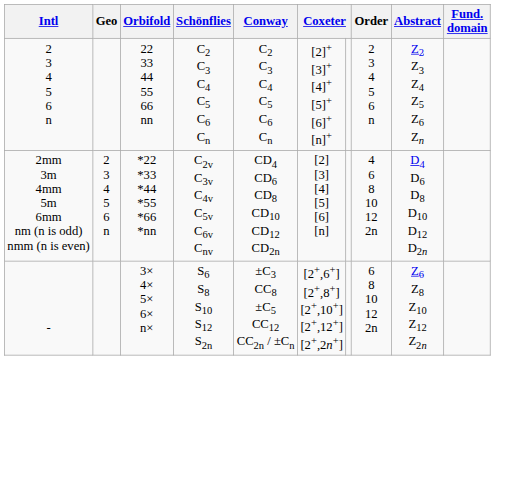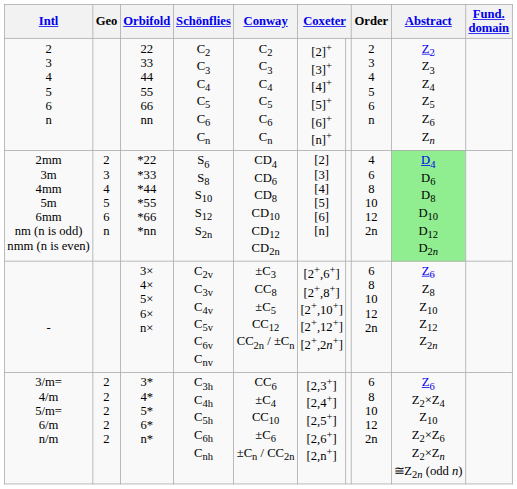 <table class="wikitable">
 <tr>
 <th><a href='#'>Intl</a></th>
 <th>Geo<br></th>
 <th><a href='#'>Orbifold</a></th>
 <th><a href='#'>Schönflies</a></th>
 <th><a href='#'>Conway</a></th>
 <th colspan=2><a href='#'>Coxeter</a></th>
 <th>Order</th>
 <th><a href='#'>Abstract</a></th>
 <th><a href='#'>Fund.<br>domain</a></th>
 </tr>
 <tr align=center valign=top>
 <td>2<br>3<br>4<br>5<br>6<br>n</td>
 <td><br><br><br><br><br></td>
 <td>22<br>33<br>44<br>55<br>66<br>nn</td>
 <td>C<sub>2</sub><br>C<sub>3</sub><br>C<sub>4</sub><br>C<sub>5</sub><br>C<sub>6</sub><br>C<sub>n</sub></td>
 <td>C<sub>2</sub><br>C<sub>3</sub><br>C<sub>4</sub><br>C<sub>5</sub><br>C<sub>6</sub><br>C<sub>n</sub></td>
 <td>[2]<sup>+</sup><br>[3]<sup>+</sup><br>[4]<sup>+</sup><br>[5]<sup>+</sup><br>[6]<sup>+</sup><br>[n]<sup>+</sup></td>
 <td><br><br><br><br><br></td>
 <td>2<br>3<br>4<br>5<br>6<br>n</td>
 <td><a href='#'>Z<sub>2</sub></a><br>Z<sub>3</sub><br>Z<sub>4</sub><br>Z<sub>5</sub><br>Z<sub>6</sub><br>Z<sub><em>n</em></sub></td>
 <td></td>
 </tr>
 <tr align=center valign=top>
 <td>2mm<br>3m<br>4mm<br>5m<br>6mm<br>nm (n is odd)<br>nmm (n is even)</td>
 <td>2<br>3<br>4<br>5<br>6<br>n</td>
 <td>*22<br>*33<br>*44<br>*55<br>*66<br>*nn</td>
-<td>C<sub>2v</sub><br>C<sub>3v</sub><br>C<sub>4v</sub><br>C<sub>5v</sub><br>C<sub>6v</sub><br>C<sub>nv</sub></td>
+<td>S<sub>6</sub><br>S<sub>8</sub><br>S<sub>10</sub><br>S<sub>12</sub><br>S<sub>2n</sub></td>
 <td>CD<sub>4</sub><br>CD<sub>6</sub><br>CD<sub>8</sub><br>CD<sub>10</sub><br>CD<sub>12</sub><br>CD<sub>2n</sub></td>
 <td>[2]<br>[3]<br>[4]<br>[5]<br>[6]<br>[n]</td>
 <td><br><br><br><br><br></td>
 <td>4<br>6<br>8<br>10<br>12<br>2n</td>
-<td><a href='#'>D<sub>4</sub></a><br>D<sub>6</sub><br>D<sub>8</sub><br>D<sub>10</sub><br>D<sub>12</sub><br>D<sub>2<em>n</em></sub></td>
+<td style="background: lightgreen;"><a href='#'>D<sub>4</sub></a><br>D<sub>6</sub><br>D<sub>8</sub><br>D<sub>10</sub><br>D<sub>12</sub><br>D<sub>2<em>n</em></sub></td>
 <td></td>
 </tr>
 <tr align=center valign=top>
 <td><br><br><br><br>-</td>
 <td><br><br><br><br></td>
 <td>3×<br>4×<br>5×<br>6×<br>n×</td>
-<td>S<sub>6</sub><br>S<sub>8</sub><br>S<sub>10</sub><br>S<sub>12</sub><br>S<sub>2n</sub></td>
+<td>C<sub>2v</sub><br>C<sub>3v</sub><br>C<sub>4v</sub><br>C<sub>5v</sub><br>C<sub>6v</sub><br>C<sub>nv</sub></td>
 <td>±C<sub>3</sub><br>CC<sub>8</sub><br>±C<sub>5</sub><br>CC<sub>12</sub><br>CC<sub>2n</sub> / ±C<sub>n</sub></td>
 <td>[2<sup>+</sup>,6<sup>+</sup>]<br>[2<sup>+</sup>,8<sup>+</sup>]<br>[2<sup>+</sup>,10<sup>+</sup>]<br>[2<sup>+</sup>,12<sup>+</sup>]<br>[2<sup>+</sup>,2<em>n</em><sup>+</sup>]</td>
 <td><br><br><br></td>
 <td>6<br>8<br>10<br>12<br>2n</td>
 <td><a href='#'>Z<sub>6</sub></a><br>Z<sub>8</sub><br>Z<sub>10</sub><br>Z<sub>12</sub><br>Z<sub>2<em>n</em></sub></td>
 <td></td>
 </tr>
+<tr align=center valign=top>
+<td>3/m=<br>4/m<br>5/m=<br>6/m<br>n/m</td>
+<td>2<br>2<br>2<br>2<br>2</td>
+<td>3*<br>4*<br>5*<br>6*<br>n*</td>
+<td>C<sub>3h</sub><br>C<sub>4h</sub><br>C<sub>5h</sub><br>C<sub>6h</sub><br>C<sub>nh</sub></td>
+<td>CC<sub>6</sub><br>±C<sub>4</sub><br>CC<sub>10</sub><br>±C<sub>6</sub><br>±C<sub>n</sub> / CC<sub>2n</sub></td>
+<td>[2,3<sup>+</sup>]<br>[2,4<sup>+</sup>]<br>[2,5<sup>+</sup>]<br>[2,6<sup>+</sup>]<br>[2,n<sup>+</sup>]</td>
+<td><br><br><br><br></td>
+<td>6<br>8<br>10<br>12<br>2n</td>
+<td><a href='#'>Z<sub>6</sub></a><br>Z<sub>2</sub>×Z<sub>4</sub><br>Z<sub>10</sub><br>Z<sub>2</sub>×Z<sub>6</sub><br>Z<sub>2</sub>×Z<sub><em>n</em></sub><br>≅Z<sub>2<em>n</em></sub> (odd <em>n</em>)</td>
+<td></td>
+</tr>
 </table>
